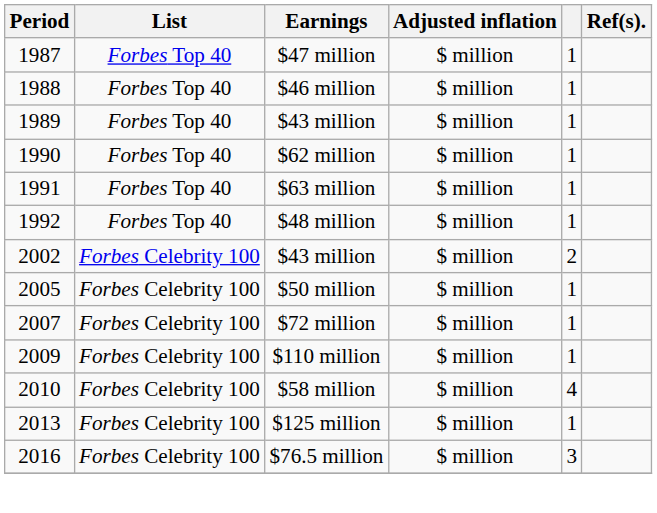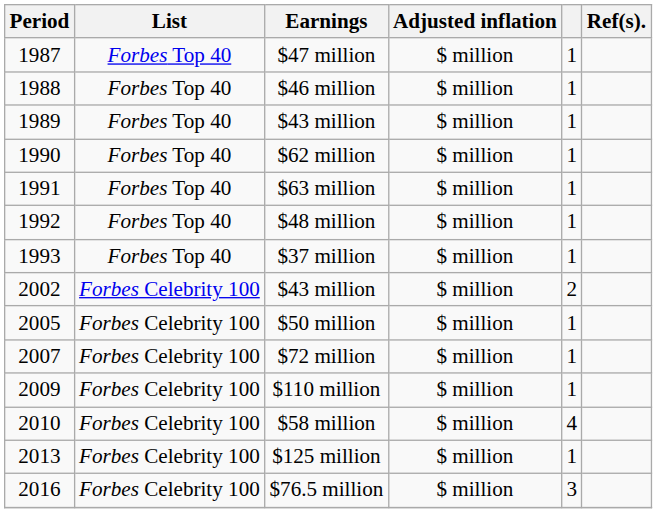 <table class="wikitable sortable plainrowheaders" style="text-align:center">
 <tr>
 <th>Period</th>
 <th>List</th>
 <th>Earnings</th>
 <th>Adjusted inflation<br></th>
 <th></th>
 <th>Ref(s).</th>
 </tr>
 <tr>
 <td>1987</td>
 <td><a href='#'><em>Forbes</em> Top 40</a></td>
 <td>$47 million</td>
 <td>$ million</td>
 <td> 1</td>
 <td></td>
 </tr>
 <tr>
 <td>1988</td>
 <td><em>Forbes</em> Top 40</td>
 <td>$46 million</td>
 <td>$ million</td>
 <td> 1</td>
 <td></td>
 </tr>
 <tr>
 <td>1989</td>
 <td><em>Forbes</em> Top 40</td>
 <td>$43 million</td>
 <td>$ million</td>
 <td> 1</td>
 <td></td>
 </tr>
 <tr>
 <td>1990</td>
 <td><em>Forbes</em> Top 40</td>
 <td>$62 million</td>
 <td>$ million</td>
 <td> 1</td>
 <td></td>
 </tr>
 <tr>
 <td>1991</td>
 <td><em>Forbes</em> Top 40</td>
 <td>$63 million</td>
 <td>$ million</td>
 <td> 1</td>
 <td></td>
 </tr>
 <tr>
 <td>1992</td>
 <td><em>Forbes</em> Top 40</td>
 <td>$48 million</td>
+<td>$ million</td>
+<td> 1</td>
+<td></td>
+</tr>
+<tr>
+<td>1993</td>
+<td><em>Forbes</em> Top 40</td>
+<td>$37 million</td>
 <td>$ million</td>
 <td> 1</td>
 <td></td>
 </tr>
 <tr>
 <td>2002</td>
 <td><a href='#'><em>Forbes</em> Celebrity 100</a></td>
 <td>$43 million</td>
 <td>$ million</td>
 <td> 2</td>
 <td></td>
 </tr>
 <tr>
 <td>2005</td>
 <td><em>Forbes</em> Celebrity 100</td>
 <td>$50 million</td>
 <td>$ million</td>
 <td> 1</td>
 <td></td>
 </tr>
 <tr>
 <td>2007</td>
 <td><em>Forbes</em> Celebrity 100</td>
 <td>$72 million</td>
 <td>$ million</td>
 <td> 1</td>
 <td></td>
 </tr>
 <tr>
 <td>2009</td>
 <td><em>Forbes</em> Celebrity 100</td>
 <td>$110 million</td>
 <td>$ million</td>
 <td> 1</td>
 <td></td>
 </tr>
 <tr>
 <td>2010</td>
 <td><em>Forbes</em> Celebrity 100</td>
 <td>$58 million</td>
 <td>$ million</td>
 <td> 4</td>
 <td></td>
 </tr>
 <tr>
 <td>2013</td>
 <td><em>Forbes</em> Celebrity 100</td>
 <td>$125 million</td>
 <td>$ million</td>
 <td> 1</td>
 <td></td>
 </tr>
 <tr>
 <td>2016</td>
 <td><em>Forbes</em> Celebrity 100</td>
 <td>$76.5 million</td>
 <td>$ million</td>
 <td> 3</td>
 <td></td>
 </tr>
 <tr>
 </tr>
 </table>
